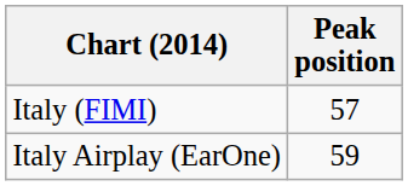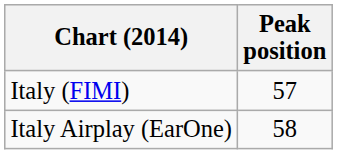 <table class="wikitable unsortable">
 <tr>
 <th scope="col">Chart (2014)</th>
 <th scope="col">Peak<br>position</th>
 </tr>
 <tr>
 <td scope="row">Italy (<a href='#'>FIMI</a>)</td>
 <td style="text-align:center;">57</td>
 </tr>
 <tr>
 <td scope="row">Italy Airplay (EarOne)</td>
-<td style="text-align:center;">59</td>
+<td style="text-align:center;">58</td>
 </tr>
 </table>
